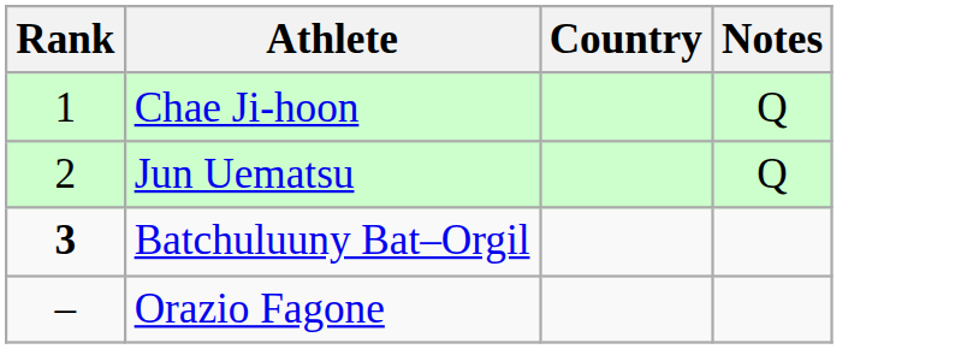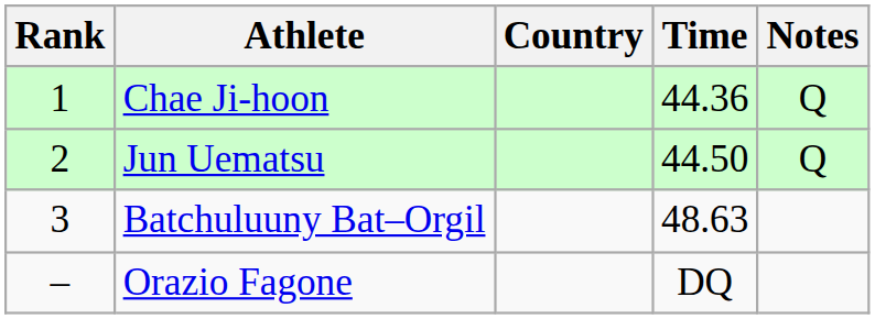 <table class="wikitable" style="text-align:center">
 <tr>
 <th>Rank</th>
 <th>Athlete</th>
 <th>Country</th>
+<th>Time</th>
 <th>Notes</th>
 </tr>
 <tr bgcolor=ccffcc>
 <td>1</td>
 <td align=left><a href='#'>Chae Ji-hoon</a></td>
 <td align=left></td>
+<td>44.36</td>
 <td>Q</td>
 </tr>
 <tr bgcolor=ccffcc>
 <td>2</td>
 <td align=left><a href='#'>Jun Uematsu</a></td>
 <td align=left></td>
+<td>44.50</td>
 <td>Q</td>
 </tr>
 <tr>
-<td><strong>3</strong></td>
+<td>3</td>
 <td align=left><a href='#'>Batchuluuny Bat–Orgil</a></td>
 <td align=left></td>
+<td>48.63</td>
 <td></td>
 </tr>
 <tr>
 <td>–</td>
 <td align=left><a href='#'>Orazio Fagone</a></td>
 <td align=left></td>
+<td>DQ</td>
 <td></td>
 </tr>
 </table>
